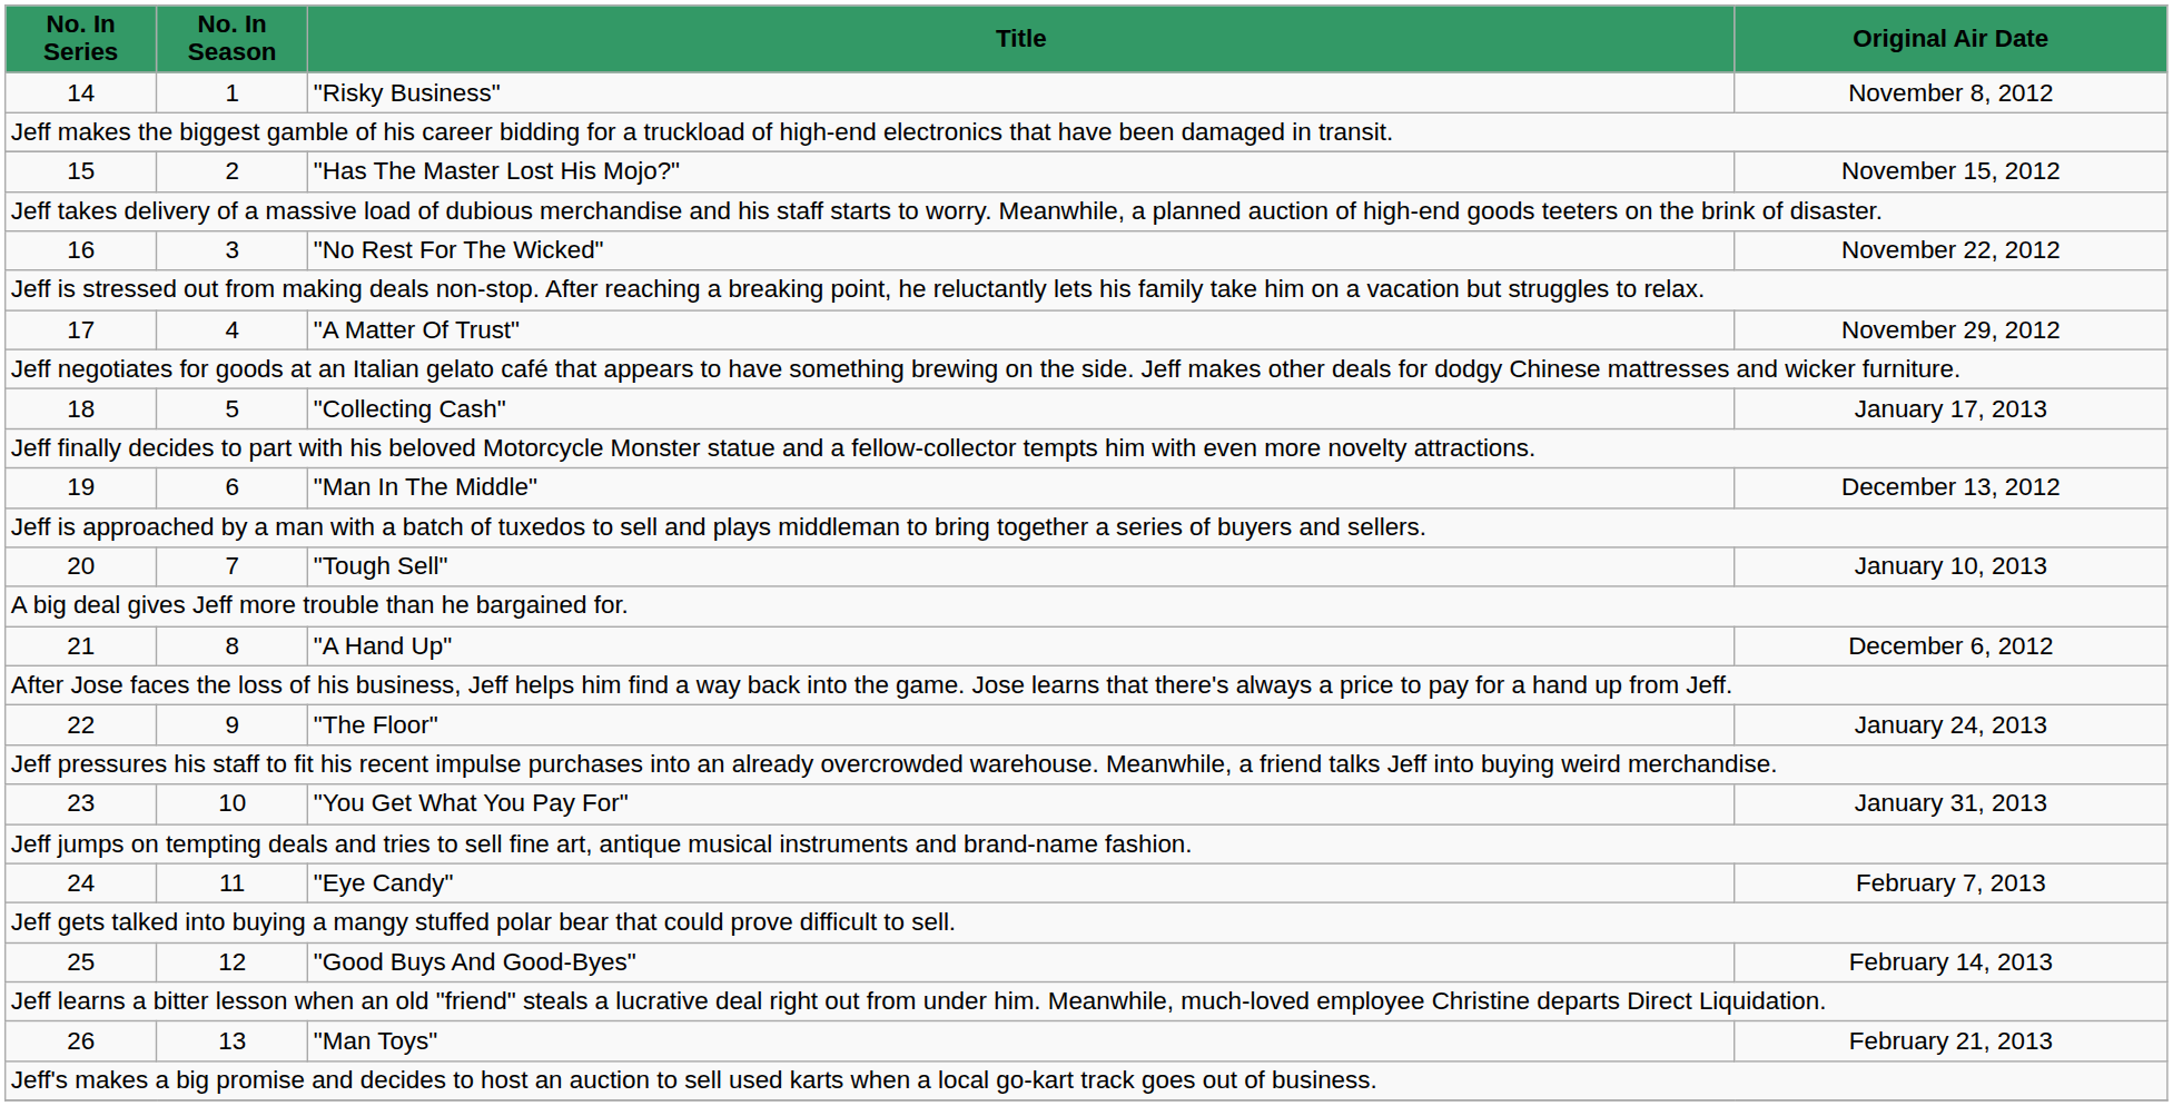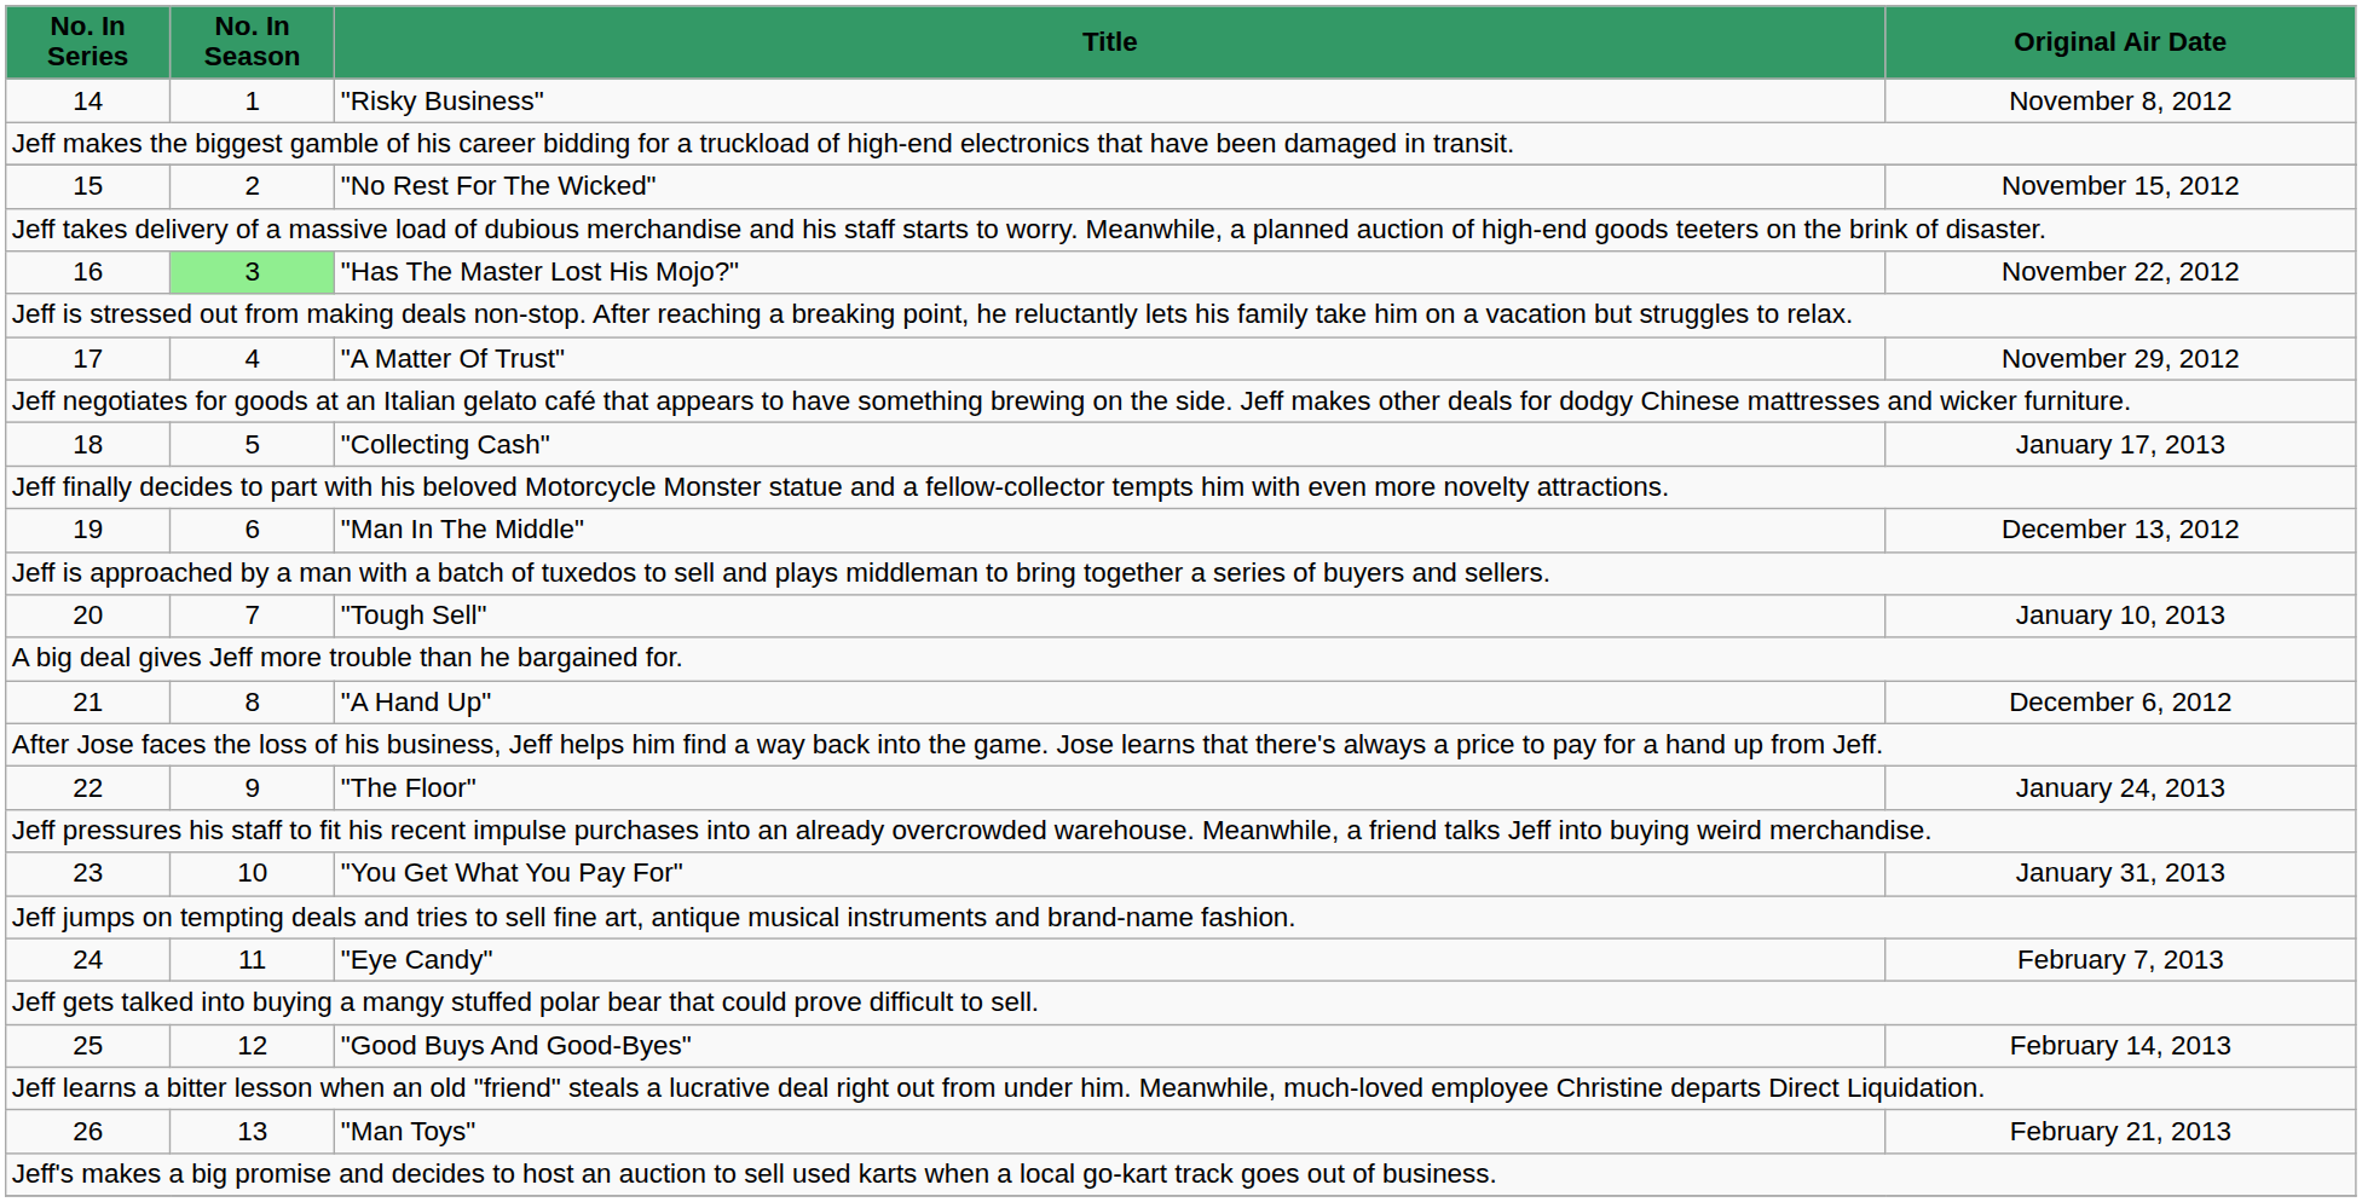 <table class="wikitable plainrowheaders" style="width:70%;">
 <tr>
 <th scope="col" style="background-color: #339966; color: #000000;" width=7%>No. In<br>Series</th>
 <th scope="col" style="background-color: #339966; color: #000000;" width=7%>No. In<br>Season</th>
 <th scope="col" style="background-color: #339966; color: #000000;">Title</th>
 <th scope="col" style="background-color: #339966; color: #000000;" width=20%>Original Air Date</th>
 </tr>
 <tr>
 <td style="text-align:center;">14</td>
 <td style="text-align:center;">1</td>
 <td style="text-align:left;">"Risky Business"</td>
 <td style="text-align:center;">November 8, 2012</td>
 </tr>
 <tr>
 <td colspan="4">Jeff makes the biggest gamble of his career bidding for a truckload of high-end electronics that have been damaged in transit.</td>
 </tr>
 <tr>
 </tr>
 <tr>
 <td style="text-align:center;">15</td>
 <td style="text-align:center;">2</td>
-<td style="text-align:left;">"Has The Master Lost His Mojo?"</td>
+<td style="text-align:left;">"No Rest For The Wicked"</td>
 <td style="text-align:center;">November 15, 2012</td>
 </tr>
 <tr>
 <td colspan="4">Jeff takes delivery of a massive load of dubious merchandise and his staff starts to worry. Meanwhile, a planned auction of high-end goods teeters on the brink of disaster.</td>
 </tr>
 <tr>
 <td style="text-align:center;">16</td>
-<td style="text-align:center;">3</td>
-<td style="text-align:left;">"No Rest For The Wicked"</td>
+<td style="background: lightgreen; text-align:center;">3</td>
+<td style="text-align:left;">"Has The Master Lost His Mojo?"</td>
 <td style="text-align:center;">November 22, 2012</td>
 </tr>
 <tr>
 <td colspan="4">Jeff is stressed out from making deals non-stop. After reaching a breaking point, he reluctantly lets his family take him on a vacation but struggles to relax.</td>
 </tr>
 <tr>
 <td style="text-align:center;">17</td>
 <td style="text-align:center;">4</td>
 <td style="text-align:left;">"A Matter Of Trust"</td>
 <td style="text-align:center;">November 29, 2012</td>
 </tr>
 <tr>
 <td colspan="4">Jeff negotiates for goods at an Italian gelato café that appears to have something brewing on the side. Jeff makes other deals for dodgy Chinese mattresses and wicker furniture.</td>
 </tr>
 <tr>
 <td style="text-align:center;">18</td>
 <td style="text-align:center;">5</td>
 <td style="text-align:left;">"Collecting Cash"</td>
 <td style="text-align:center;">January 17, 2013</td>
 </tr>
 <tr>
 <td colspan="4">Jeff finally decides to part with his beloved Motorcycle Monster statue and a fellow-collector tempts him with even more novelty attractions.</td>
 </tr>
 <tr>
 <td style="text-align:center;">19</td>
 <td style="text-align:center;">6</td>
 <td style="text-align:left;">"Man In The Middle"</td>
 <td style="text-align:center;">December 13, 2012</td>
 </tr>
 <tr>
 <td colspan="4">Jeff is approached by a man with a batch of tuxedos to sell and plays middleman to bring together a series of buyers and sellers.</td>
 </tr>
 <tr>
 <td style="text-align:center;">20</td>
 <td style="text-align:center;">7</td>
 <td style="text-align:left;">"Tough Sell"</td>
 <td style="text-align:center;">January 10, 2013</td>
 </tr>
 <tr>
 <td colspan="4">A big deal gives Jeff more trouble than he bargained for.</td>
 </tr>
 <tr>
 <td style="text-align:center;">21</td>
 <td style="text-align:center;">8</td>
 <td style="text-align:left;">"A Hand Up"</td>
 <td style="text-align:center;">December 6, 2012</td>
 </tr>
 <tr>
 <td colspan="4">After Jose faces the loss of his business, Jeff helps him find a way back into the game. Jose learns that there's always a price to pay for a hand up from Jeff.</td>
 </tr>
 <tr>
 <td style="text-align:center;">22</td>
 <td style="text-align:center;">9</td>
 <td style="text-align:left;">"The Floor"</td>
 <td style="text-align:center;">January 24, 2013</td>
 </tr>
 <tr>
 <td colspan="4">Jeff pressures his staff to fit his recent impulse purchases into an already overcrowded warehouse. Meanwhile, a friend talks Jeff into buying weird merchandise.</td>
 </tr>
 <tr>
 <td style="text-align:center;">23</td>
 <td style="text-align:center;">10</td>
 <td style="text-align:left;">"You Get What You Pay For"</td>
 <td style="text-align:center;">January 31, 2013</td>
 </tr>
 <tr>
 <td colspan="4">Jeff jumps on tempting deals and tries to sell fine art, antique musical instruments and brand-name fashion.</td>
 </tr>
 <tr>
 <td style="text-align:center;">24</td>
 <td style="text-align:center;">11</td>
 <td style="text-align:left;">"Eye Candy"</td>
 <td style="text-align:center;">February 7, 2013</td>
 </tr>
 <tr>
 <td colspan="4">Jeff gets talked into buying a mangy stuffed polar bear that could prove difficult to sell.</td>
 </tr>
 <tr>
 <td style="text-align:center;">25</td>
 <td style="text-align:center;">12</td>
 <td style="text-align:left;">"Good Buys And Good-Byes"</td>
 <td style="text-align:center;">February 14, 2013</td>
 </tr>
 <tr>
 <td colspan="4">Jeff learns a bitter lesson when an old "friend" steals a lucrative deal right out from under him. Meanwhile, much-loved employee Christine departs Direct Liquidation.</td>
 </tr>
 <tr>
 <td style="text-align:center;">26</td>
 <td style="text-align:center;">13</td>
 <td style="text-align:left;">"Man Toys"</td>
 <td style="text-align:center;">February 21, 2013</td>
 </tr>
 <tr>
 <td colspan="4">Jeff's makes a big promise and decides to host an auction to sell used karts when a local go-kart track goes out of business.</td>
 </tr>
 <tr>
 </tr>
 </table>
